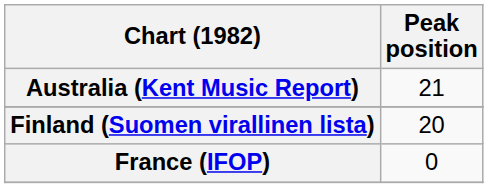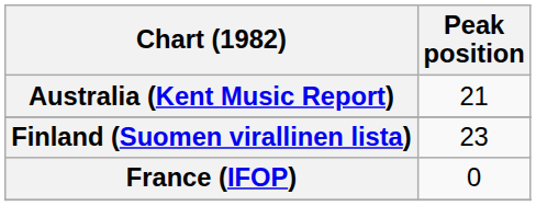 <table class="wikitable sortable plainrowheaders" style="text-align:center">
 <tr>
 <th>Chart (1982)</th>
 <th>Peak<br>position</th>
 </tr>
 <tr>
 <th scope="row">Australia (<a href='#'>Kent Music Report</a>)</th>
 <td>21</td>
 </tr>
 <tr>
 </tr>
 <tr>
 </tr>
 <tr>
 <th scope="row">Finland (<a href='#'>Suomen virallinen lista</a>)</th>
-<td>20</td>
+<td>23</td>
 </tr>
 <tr>
 <th scope="row">France (<a href='#'>IFOP</a>)</th>
 <td>0</td>
 </tr>
 <tr>
 </tr>
 <tr>
 </tr>
 <tr>
 </tr>
 <tr>
 </tr>
 <tr>
 </tr>
 <tr>
 </tr>
 </table>
